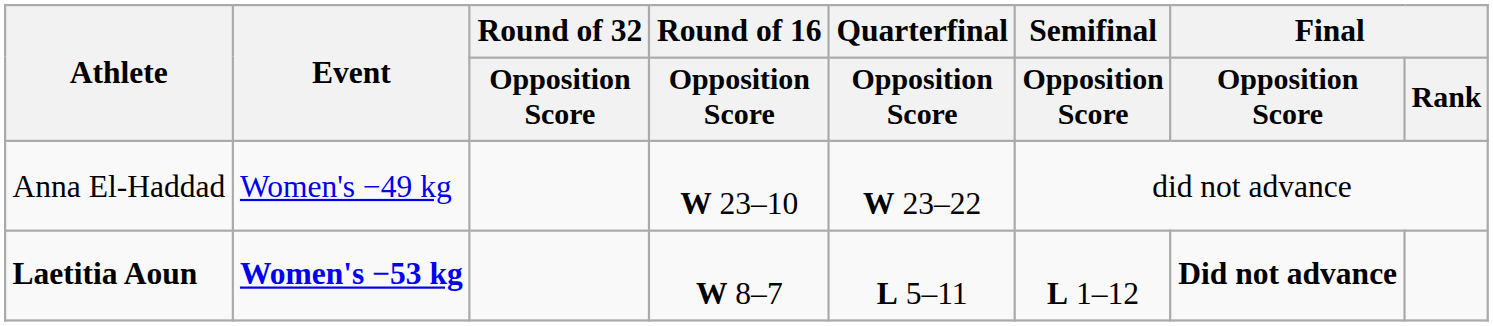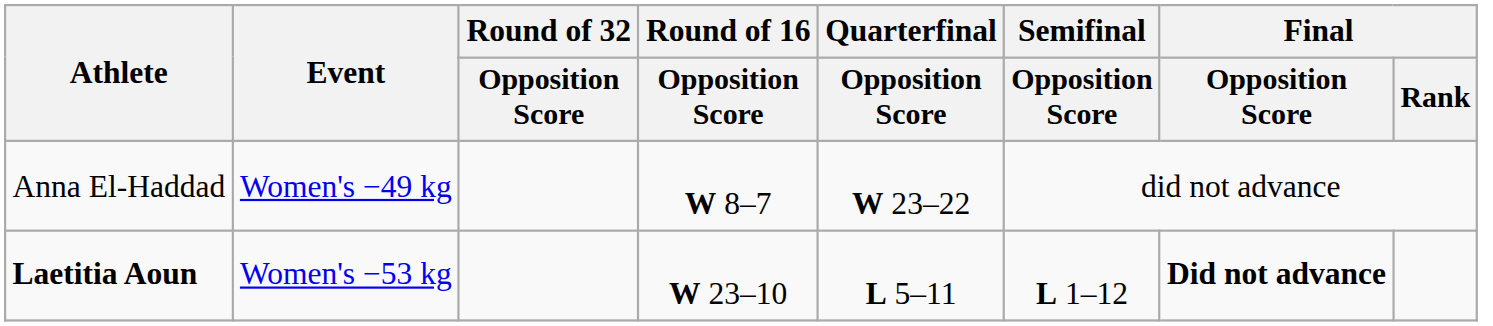 <table class=wikitable style=font-size:90%;text-align:center>
 <tr>
 <th rowspan=2>Athlete</th>
 <th rowspan=2>Event</th>
 <th>Round of 32</th>
 <th>Round of 16</th>
 <th>Quarterfinal</th>
 <th>Semifinal</th>
 <th colspan=2>Final</th>
 </tr>
 <tr style=font-size:95%>
 <th>Opposition<br>Score</th>
 <th>Opposition<br>Score</th>
 <th>Opposition<br>Score</th>
 <th>Opposition<br>Score</th>
 <th>Opposition<br>Score</th>
 <th>Rank</th>
 </tr>
 <tr>
 <td align=left>Anna El-Haddad</td>
 <td align=left><a href='#'>Women's −49 kg</a></td>
 <td></td>
-<td><br><strong>W</strong> 23–10</td>
+<td><br><strong>W</strong> 8–7</td>
 <td><br><strong>W</strong> 23–22</td>
 <td colspan=3>did not advance</td>
 </tr>
 <tr>
 <td align=left><strong>Laetitia Aoun</strong></td>
-<td align=left><strong><a href='#'>Women's −53 kg</a></strong></td>
+<td align=left><a href='#'>Women's −53 kg</a></td>
 <td></td>
-<td><br><strong>W</strong> 8–7</td>
+<td><br><strong>W</strong> 23–10</td>
 <td><br><strong>L</strong> 5–11</td>
 <td><br><strong>L</strong> 1–12</td>
 <td><strong>Did not advance</strong></td>
 <td></td>
 </tr>
 </table>
